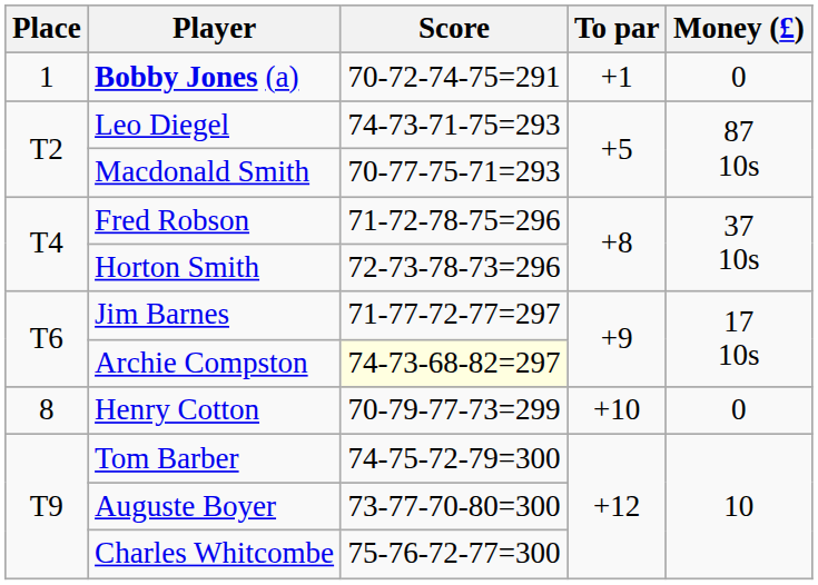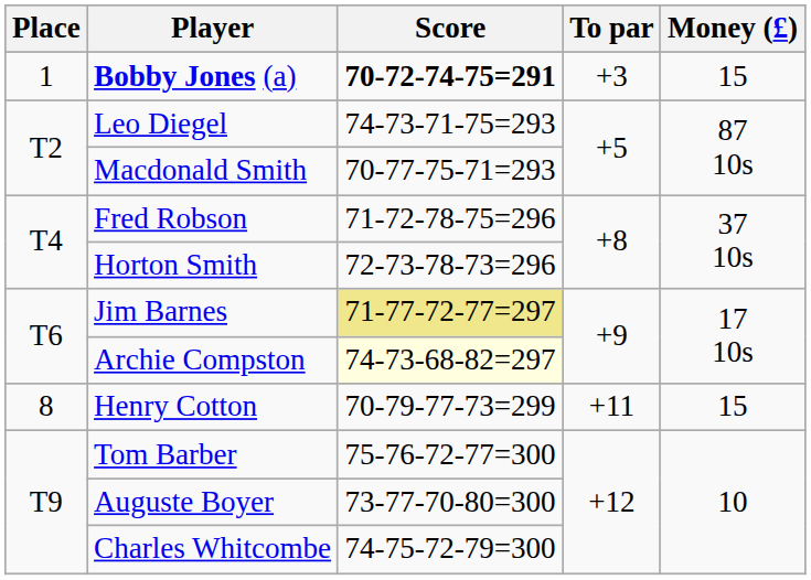 <table class=wikitable>
 <tr>
 <th>Place</th>
 <th>Player</th>
 <th>Score</th>
 <th>To par</th>
 <th>Money (<a href='#'>£</a>)</th>
 </tr>
 <tr>
 <td align=center>1</td>
 <td> <strong><a href='#'>Bobby Jones</a></strong> <a href='#'>(a)</a></td>
-<td>70-72-74-75=291</td>
-<td align=center>+1</td>
-<td align=center>0</td>
+<td><strong>70-72-74-75=291</strong></td>
+<td align=center>+3</td>
+<td align=center>15</td>
 </tr>
 <tr>
 <td rowspan=2 align=center>T2</td>
 <td> <a href='#'>Leo Diegel</a></td>
 <td>74-73-71-75=293</td>
 <td rowspan=2 align=center>+5</td>
 <td rowspan=2 align=center>87<br>10s</td>
 </tr>
 <tr>
 <td> <a href='#'>Macdonald Smith</a></td>
 <td>70-77-75-71=293</td>
 </tr>
 <tr>
 <td rowspan=2 align=center>T4</td>
 <td> <a href='#'>Fred Robson</a></td>
 <td>71-72-78-75=296</td>
 <td rowspan=2 align=center>+8</td>
 <td rowspan=2 align=center>37<br>10s</td>
 </tr>
 <tr>
 <td> <a href='#'>Horton Smith</a></td>
 <td>72-73-78-73=296</td>
 </tr>
 <tr>
 <td rowspan=2 align=center>T6</td>
 <td> <a href='#'>Jim Barnes</a></td>
-<td>71-77-72-77=297</td>
+<td style="background: khaki;">71-77-72-77=297</td>
 <td rowspan=2 align=center>+9</td>
 <td rowspan=2 align=center>17<br>10s</td>
 </tr>
 <tr>
 <td> <a href='#'>Archie Compston</a></td>
 <td style="background: lightyellow;">74-73-68-82=297</td>
 </tr>
 <tr>
 <td align=center>8</td>
 <td> <a href='#'>Henry Cotton</a></td>
 <td>70-79-77-73=299</td>
-<td align=center>+10</td>
-<td align=center>0</td>
+<td align=center>+11</td>
+<td align=center>15</td>
 </tr>
 <tr>
 <td rowspan=3 align=center>T9</td>
 <td> <a href='#'>Tom Barber</a></td>
-<td>74-75-72-79=300</td>
+<td>75-76-72-77=300</td>
 <td rowspan=3 align=center>+12</td>
 <td rowspan=3 align=center>10</td>
 </tr>
 <tr>
 <td> <a href='#'>Auguste Boyer</a></td>
 <td>73-77-70-80=300</td>
 </tr>
 <tr>
 <td> <a href='#'>Charles Whitcombe</a></td>
-<td>75-76-72-77=300</td>
+<td>74-75-72-79=300</td>
 </tr>
 </table>
